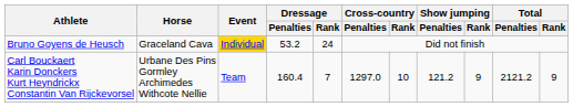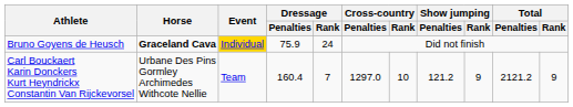 <table class=wikitable style="font-size:90%; text-align:center">
 <tr>
 <th rowspan=2>Athlete</th>
 <th rowspan=2>Horse</th>
 <th rowspan=2>Event</th>
 <th colspan=2>Dressage</th>
 <th colspan=2>Cross-country</th>
 <th colspan=2>Show jumping</th>
 <th colspan=2>Total</th>
 </tr>
 <tr style=font-size:95%>
 <th>Penalties</th>
 <th>Rank</th>
 <th>Penalties</th>
 <th>Rank</th>
 <th>Penalties</th>
 <th>Rank</th>
 <th>Penalties</th>
 <th>Rank</th>
 </tr>
 <tr>
 <td align=left><a href='#'>Bruno Goyens de Heusch</a></td>
-<td align=left>Graceland Cava</td>
+<td align=left><strong>Graceland Cava</strong></td>
 <td align=left style="background: gold;"><a href='#'>Individual</a></td>
-<td>53.2</td>
+<td>75.9</td>
 <td>24</td>
 <td colspan=6>Did not finish</td>
 </tr>
 <tr>
 <td align=left><a href='#'>Carl Bouckaert</a><br><a href='#'>Karin Donckers</a><br><a href='#'>Kurt Heyndrickx</a><br><a href='#'>Constantin Van Rijckevorsel</a></td>
 <td align=left>Urbane Des Pins<br>Gormley<br>Archimedes<br>Withcote Nellie</td>
 <td align=left><a href='#'>Team</a></td>
 <td>160.4</td>
 <td>7</td>
 <td>1297.0</td>
 <td>10</td>
 <td>121.2</td>
 <td>9</td>
 <td>2121.2</td>
 <td>9</td>
 </tr>
 </table>
